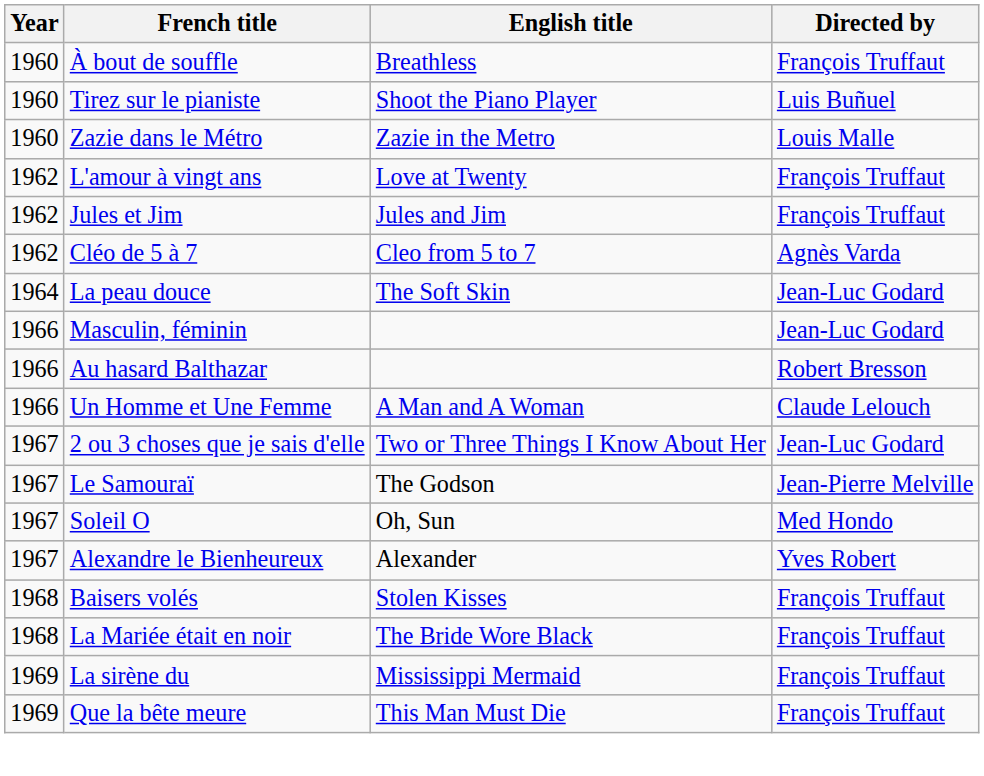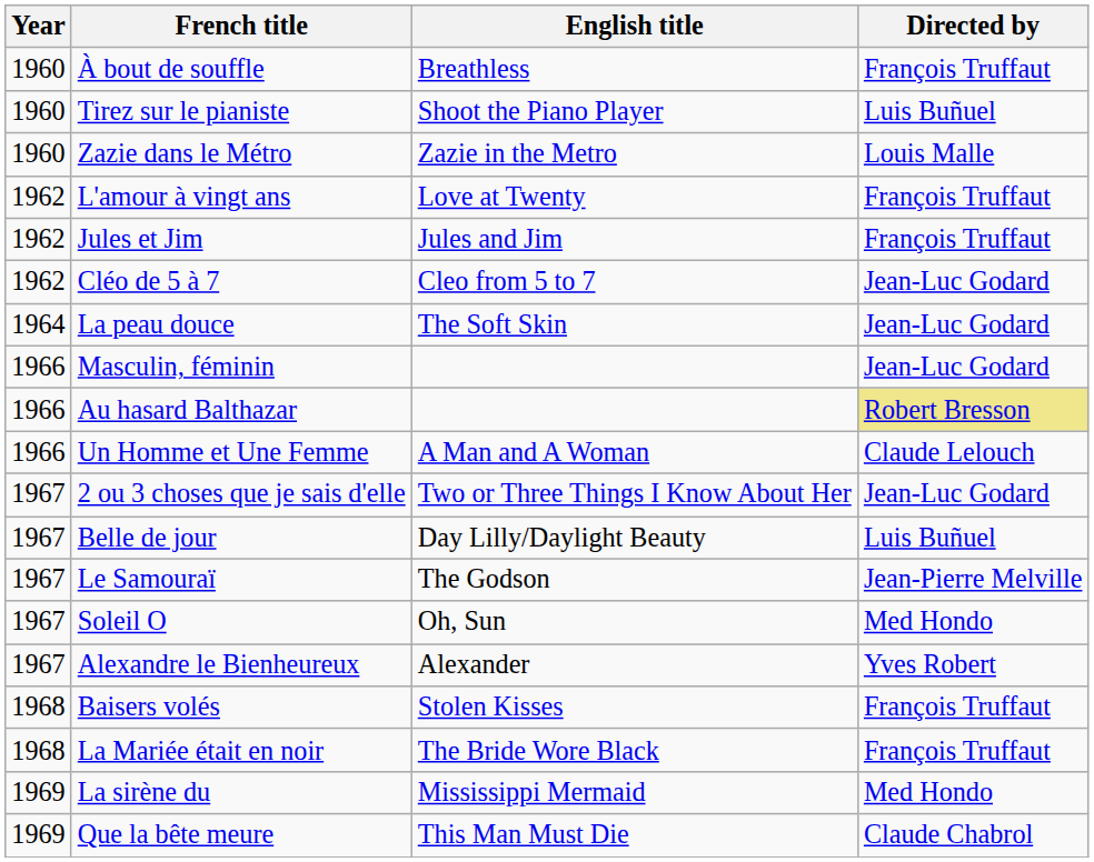 <table class="wikitable sortable">
 <tr>
 <th>Year</th>
 <th>French title</th>
 <th>English title</th>
 <th>Directed by</th>
 </tr>
 <tr>
 <td>1960</td>
 <td><a href='#'>À bout de souffle</a></td>
 <td><a href='#'>Breathless</a></td>
 <td><a href='#'>François Truffaut</a></td>
 </tr>
 <tr>
 <td>1960</td>
 <td><a href='#'>Tirez sur le pianiste</a></td>
 <td><a href='#'>Shoot the Piano Player</a></td>
 <td><a href='#'>Luis Buñuel</a></td>
 </tr>
 <tr>
 <td>1960</td>
 <td><a href='#'>Zazie dans le Métro</a></td>
 <td><a href='#'>Zazie in the Metro</a></td>
 <td><a href='#'>Louis Malle</a></td>
 </tr>
 <tr>
 <td>1962</td>
 <td><a href='#'>L'amour à vingt ans</a></td>
 <td><a href='#'>Love at Twenty</a></td>
 <td><a href='#'>François Truffaut</a></td>
 </tr>
 <tr>
 <td>1962</td>
 <td><a href='#'>Jules et Jim</a></td>
 <td><a href='#'>Jules and Jim</a></td>
 <td><a href='#'>François Truffaut</a></td>
 </tr>
 <tr>
 <td>1962</td>
 <td><a href='#'>Cléo de 5 à 7</a></td>
 <td><a href='#'>Cleo from 5 to 7</a></td>
-<td><a href='#'>Agnès Varda</a></td>
+<td><a href='#'>Jean-Luc Godard</a></td>
 </tr>
 <tr>
 <td>1964</td>
 <td><a href='#'>La peau douce</a></td>
 <td><a href='#'>The Soft Skin</a></td>
 <td><a href='#'>Jean-Luc Godard</a></td>
 </tr>
 <tr>
 <td>1966</td>
 <td><a href='#'>Masculin, féminin</a></td>
 <td></td>
 <td><a href='#'>Jean-Luc Godard</a></td>
 </tr>
 <tr>
 <td>1966</td>
 <td><a href='#'>Au hasard Balthazar</a></td>
 <td></td>
-<td><a href='#'>Robert Bresson</a></td>
+<td style="background: khaki;"><a href='#'>Robert Bresson</a></td>
 </tr>
 <tr>
 <td>1966</td>
 <td><a href='#'>Un Homme et Une Femme</a></td>
 <td><a href='#'>A Man and A Woman</a></td>
 <td><a href='#'>Claude Lelouch</a></td>
 </tr>
 <tr>
 <td>1967</td>
 <td><a href='#'>2 ou 3 choses que je sais d'elle</a></td>
 <td><a href='#'>Two or Three Things I Know About Her</a></td>
 <td><a href='#'>Jean-Luc Godard</a></td>
+</tr>
+<tr>
+<td>1967</td>
+<td><a href='#'>Belle de jour</a></td>
+<td>Day Lilly/Daylight Beauty</td>
+<td><a href='#'>Luis Buñuel</a></td>
 </tr>
 <tr>
 <td>1967</td>
 <td><a href='#'>Le Samouraï</a></td>
 <td>The Godson</td>
 <td><a href='#'>Jean-Pierre Melville</a></td>
 </tr>
 <tr>
 <td>1967</td>
 <td><a href='#'>Soleil O</a></td>
 <td>Oh, Sun</td>
 <td><a href='#'>Med Hondo</a></td>
 </tr>
 <tr>
 <td>1967</td>
 <td><a href='#'>Alexandre le Bienheureux</a></td>
 <td>Alexander</td>
 <td><a href='#'>Yves Robert</a></td>
 </tr>
 <tr>
 <td>1968</td>
 <td><a href='#'>Baisers volés</a></td>
 <td><a href='#'>Stolen Kisses</a></td>
 <td><a href='#'>François Truffaut</a></td>
 </tr>
 <tr>
 <td>1968</td>
 <td><a href='#'>La Mariée était en noir</a></td>
 <td><a href='#'>The Bride Wore Black</a></td>
 <td><a href='#'>François Truffaut</a></td>
 </tr>
 <tr>
 <td>1969</td>
 <td><a href='#'>La sirène du </a></td>
 <td><a href='#'>Mississippi Mermaid</a></td>
-<td><a href='#'>François Truffaut</a></td>
+<td><a href='#'>Med Hondo</a></td>
 </tr>
 <tr>
 <td>1969</td>
 <td><a href='#'>Que la bête meure</a></td>
 <td><a href='#'>This Man Must Die</a></td>
-<td><a href='#'>François Truffaut</a></td>
+<td><a href='#'>Claude Chabrol</a></td>
 </tr>
 </table>
